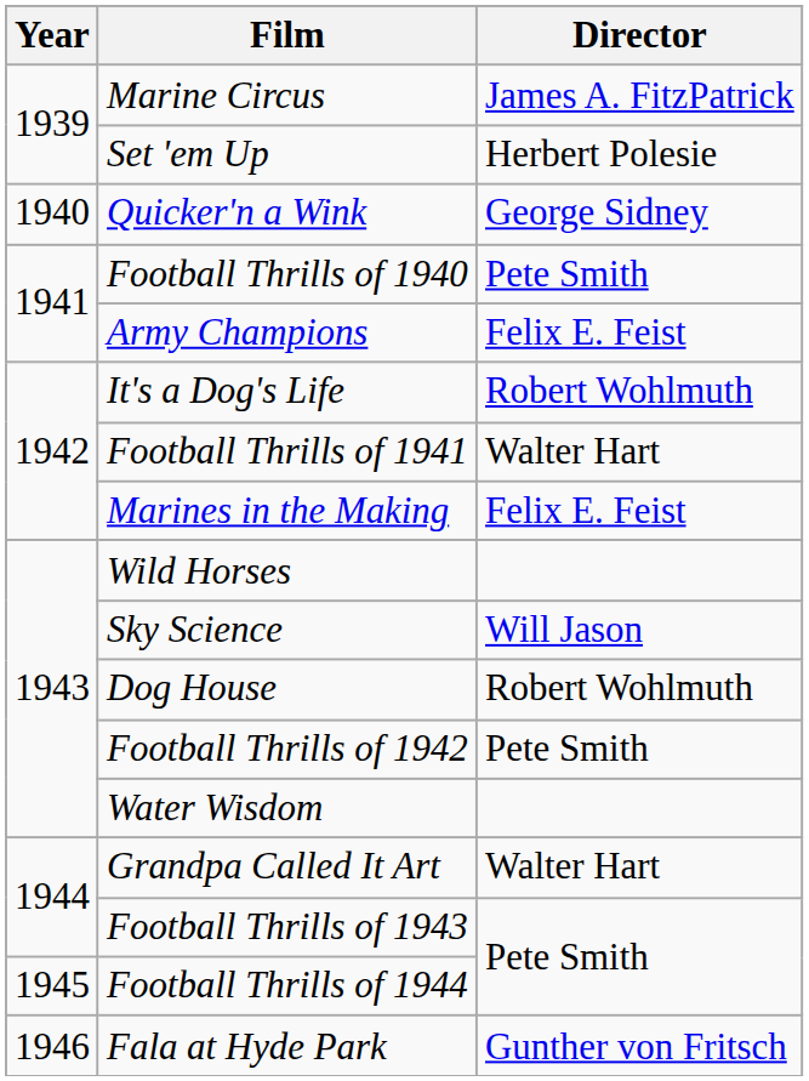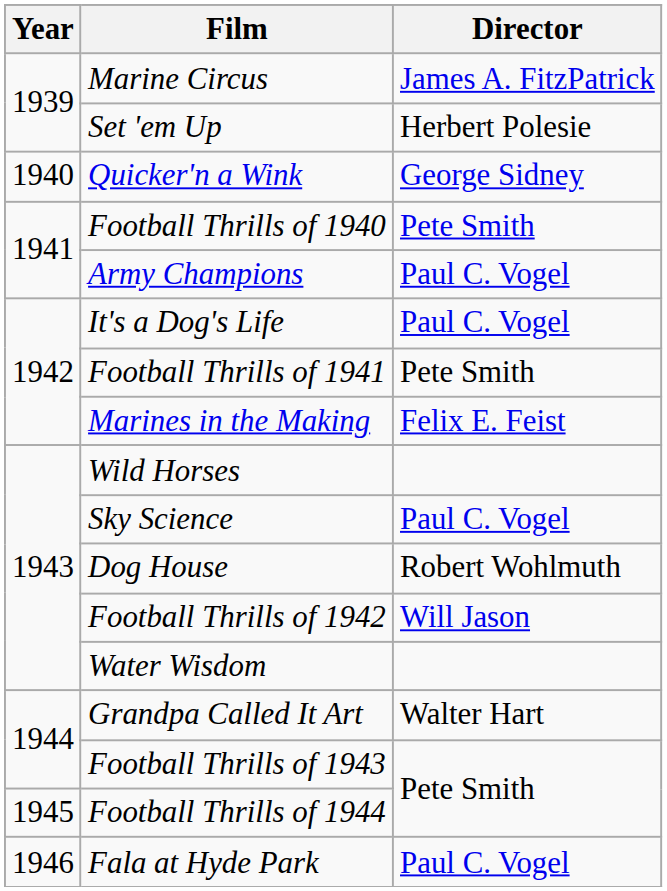 <table class="wikitable">
 <tr>
 <th>Year</th>
 <th>Film</th>
 <th>Director</th>
 </tr>
 <tr>
 <td rowspan=2>1939</td>
 <td><em>Marine Circus</em></td>
 <td><a href='#'>James A. FitzPatrick</a></td>
 </tr>
 <tr>
 <td><em>Set 'em Up</em></td>
 <td>Herbert Polesie</td>
 </tr>
 <tr>
 <td>1940</td>
 <td><em><a href='#'>Quicker'n a Wink</a></em></td>
 <td><a href='#'>George Sidney</a></td>
 </tr>
 <tr>
 <td rowspan=2>1941</td>
 <td><em>Football Thrills of 1940</em></td>
 <td><a href='#'>Pete Smith</a></td>
 </tr>
 <tr>
 <td><em><a href='#'>Army Champions</a></em></td>
-<td><a href='#'>Felix E. Feist</a></td>
+<td><a href='#'>Paul C. Vogel</a></td>
 </tr>
 <tr>
 <td rowspan=3>1942</td>
 <td><em>It's a Dog's Life</em></td>
-<td><a href='#'>Robert Wohlmuth</a></td>
+<td><a href='#'>Paul C. Vogel</a></td>
 </tr>
 <tr>
 <td><em>Football Thrills of 1941</em></td>
-<td>Walter Hart</td>
+<td>Pete Smith</td>
 </tr>
 <tr>
 <td><em><a href='#'>Marines in the Making</a></em></td>
 <td><a href='#'>Felix E. Feist</a></td>
 </tr>
 <tr>
 <td rowspan=5>1943</td>
 <td><em>Wild Horses</em></td>
 <td></td>
 </tr>
 <tr>
 <td><em>Sky Science</em></td>
-<td><a href='#'>Will Jason</a></td>
+<td><a href='#'>Paul C. Vogel</a></td>
 </tr>
 <tr>
 <td><em>Dog House</em></td>
 <td>Robert Wohlmuth</td>
 </tr>
 <tr>
 <td><em>Football Thrills of 1942</em></td>
-<td>Pete Smith</td>
+<td><a href='#'>Will Jason</a></td>
 </tr>
 <tr>
 <td><em>Water Wisdom</em></td>
 <td></td>
 </tr>
 <tr>
 <td rowspan=2>1944</td>
 <td><em>Grandpa Called It Art</em></td>
 <td>Walter Hart</td>
 </tr>
 <tr>
 <td><em>Football Thrills of 1943</em></td>
 <td rowspan=2>Pete Smith</td>
 </tr>
 <tr>
 <td>1945</td>
 <td><em>Football Thrills of 1944</em></td>
 </tr>
 <tr>
 <td>1946</td>
 <td><em>Fala at Hyde Park</em></td>
-<td><a href='#'>Gunther von Fritsch</a></td>
+<td><a href='#'>Paul C. Vogel</a></td>
 </tr>
 </table>
